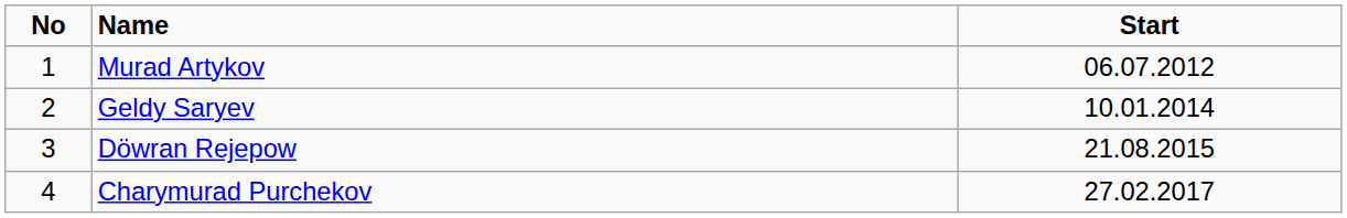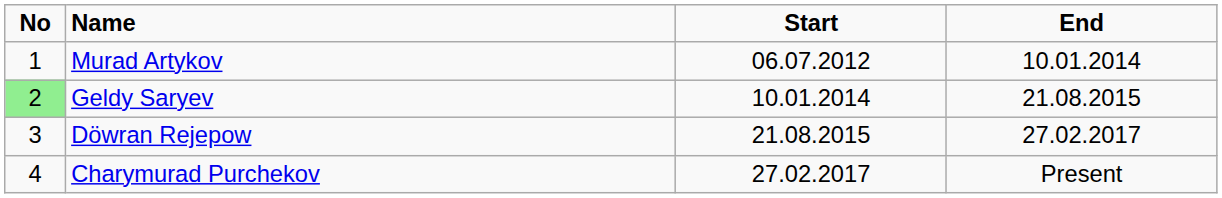 <table class="wikitable" width="820">
 <tr>
 <td align="center" width="20"><strong>No</strong></td>
 <td width="280"><strong>Name</strong></td>
 <td align="center" width="120"><strong>Start</strong></td>
+<td align="center" width="120"><strong>End</strong></td>
 </tr>
 <tr>
 <td align="center">1</td>
 <td><a href='#'>Murad Artykov</a></td>
 <td align="center">06.07.2012</td>
+<td align="center">10.01.2014</td>
 </tr>
 <tr>
-<td align="center">2</td>
+<td align="center" style="background: lightgreen;">2</td>
 <td><a href='#'>Geldy Saryev</a></td>
 <td align="center">10.01.2014</td>
+<td align="center">21.08.2015</td>
 </tr>
 <tr>
 <td align="center">3</td>
 <td><a href='#'>Döwran Rejepow</a></td>
 <td align="center">21.08.2015</td>
+<td align="center">27.02.2017</td>
 </tr>
 <tr>
 <td align="center">4</td>
 <td><a href='#'>Charymurad Purchekov</a></td>
 <td align="center">27.02.2017</td>
+<td align="center">Present</td>
 </tr>
 </table>
